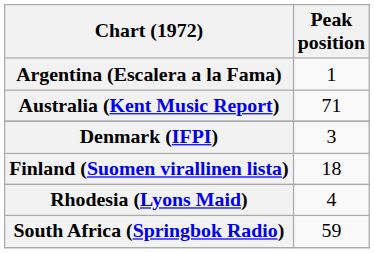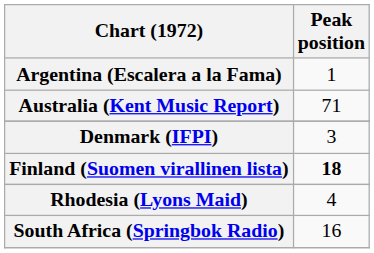 <table class="wikitable sortable plainrowheaders" style="text-align:center">
 <tr>
 <th>Chart (1972)</th>
 <th>Peak<br>position</th>
 </tr>
 <tr>
 <th scope="row">Argentina (Escalera a la Fama)</th>
 <td>1</td>
 </tr>
 <tr>
 <th scope="row">Australia (<a href='#'>Kent Music Report</a>)</th>
 <td>71</td>
 </tr>
 <tr>
 </tr>
 <tr>
 </tr>
 <tr>
 <th scope="row">Denmark (<a href='#'>IFPI</a>)</th>
 <td>3</td>
 </tr>
 <tr>
 <th scope="row">Finland (<a href='#'>Suomen virallinen lista</a>)</th>
-<td>18</td>
+<td><strong>18</strong></td>
 </tr>
 <tr>
 </tr>
 <tr>
 </tr>
 <tr>
 </tr>
 <tr>
 <th scope="row">Rhodesia (<a href='#'>Lyons Maid</a>)</th>
 <td>4</td>
 </tr>
 <tr>
 <th scope="row">South Africa (<a href='#'>Springbok Radio</a>)</th>
-<td>59</td>
+<td>16</td>
 </tr>
 <tr>
 </tr>
 </table>
